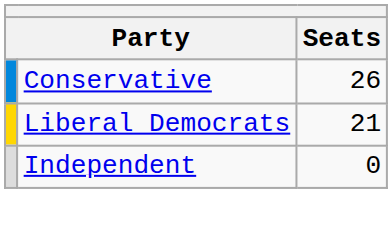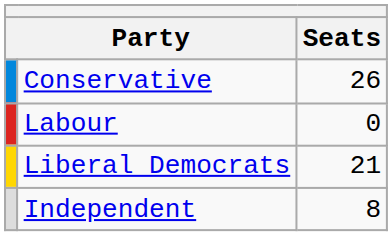 <table class="wikitable">
 <tr>
 <th colspan="3"></th>
 </tr>
 <tr>
 <th colspan=2>Party</th>
 <th>Seats</th>
 </tr>
 <tr>
 <th style="background-color: #0087DC"></th>
 <td><a href='#'>Conservative</a></td>
 <td align=right>26</td>
 </tr>
 <tr>
+<th style="background-color: #DC241f"></th>
+<td><a href='#'>Labour</a></td>
+<td align=right>0</td>
+</tr>
+<tr>
 <th style="background-color: #ffd700"></th>
 <td><a href='#'>Liberal Democrats</a></td>
 <td align=right>21</td>
 </tr>
 <tr>
 <th style="background-color: #DDDDDD"></th>
 <td><a href='#'>Independent</a></td>
-<td align=right>0</td>
+<td align=right>8</td>
 </tr>
 </table>
